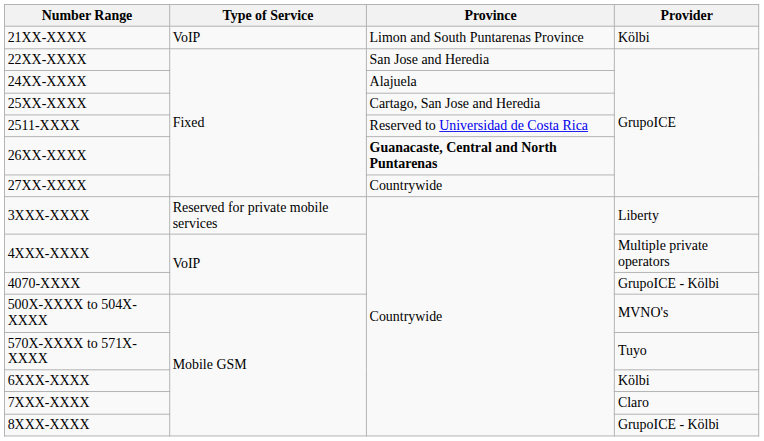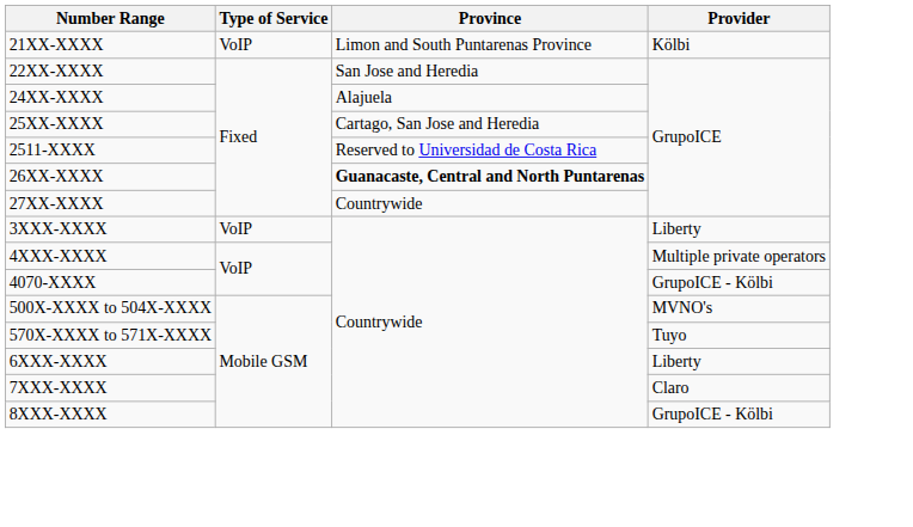 <table class="wikitable">
 <tr>
 <th>Number Range</th>
 <th>Type of Service</th>
 <th>Province</th>
 <th>Provider</th>
 </tr>
 <tr>
 <td>21XX-XXXX</td>
 <td>VoIP</td>
 <td>Limon and South Puntarenas Province</td>
 <td>Kölbi</td>
 </tr>
 <tr>
 <td>22XX-XXXX</td>
 <td rowspan="6">Fixed</td>
 <td>San Jose and Heredia</td>
 <td rowspan="6">GrupoICE</td>
 </tr>
 <tr>
 <td>24XX-XXXX</td>
 <td>Alajuela</td>
 </tr>
 <tr>
 <td>25XX-XXXX</td>
 <td>Cartago, San Jose and Heredia</td>
 </tr>
 <tr>
 <td>2511-XXXX</td>
 <td>Reserved to <a href='#'>Universidad de Costa Rica</a></td>
 </tr>
 <tr>
 <td>26XX-XXXX</td>
 <td><strong>Guanacaste, Central and North Puntarenas</strong></td>
 </tr>
 <tr>
 <td>27XX-XXXX</td>
 <td>Countrywide</td>
 </tr>
 <tr>
 <td>3XXX-XXXX</td>
-<td>Reserved for private mobile services</td>
+<td>VoIP</td>
 <td rowspan="8">Countrywide</td>
 <td>Liberty</td>
 </tr>
 <tr>
 <td>4XXX-XXXX</td>
 <td rowspan="2">VoIP</td>
 <td>Multiple private operators</td>
 </tr>
 <tr>
 <td>4070-XXXX</td>
 <td>GrupoICE - Kölbi</td>
 </tr>
 <tr>
 <td>500X-XXXX to 504X-XXXX</td>
 <td rowspan="5">Mobile GSM</td>
 <td>MVNO's</td>
 </tr>
 <tr>
 <td>570X-XXXX to 571X-XXXX</td>
 <td>Tuyo</td>
 </tr>
 <tr>
 <td>6XXX-XXXX</td>
-<td>Kölbi</td>
+<td>Liberty</td>
 </tr>
 <tr>
 <td>7XXX-XXXX</td>
 <td>Claro</td>
 </tr>
 <tr>
 <td>8XXX-XXXX</td>
 <td>GrupoICE - Kölbi</td>
 </tr>
 </table>
